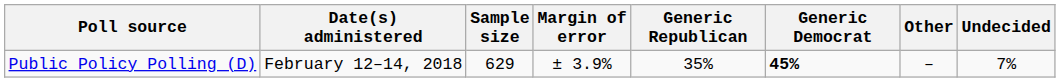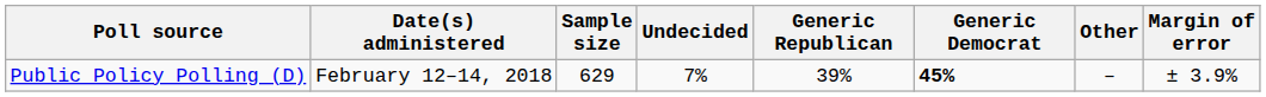 <table class="wikitable">
 <tr>
 <th>Poll source</th>
 <th>Date(s)<br>administered</th>
 <th>Sample<br>size</th>
-<th>Margin of<br>error</th>
+<th>Undecided</th>
 <th style="width:100px;">Generic<br>Republican</th>
 <th style="width:100px;">Generic<br>Democrat</th>
 <th>Other</th>
-<th>Undecided</th>
+<th>Margin of<br>error</th>
 </tr>
 <tr>
 <td><a href='#'>Public Policy Polling (D)</a></td>
 <td align=center>February 12–14, 2018</td>
 <td align=center>629</td>
-<td align=center>± 3.9%</td>
-<td align=center>35%</td>
+<td align=center>7%</td>
+<td align=center>39%</td>
 <td><strong>45%</strong></td>
 <td align=center>–</td>
-<td align=center>7%</td>
+<td align=center>± 3.9%</td>
 </tr>
 </table>
